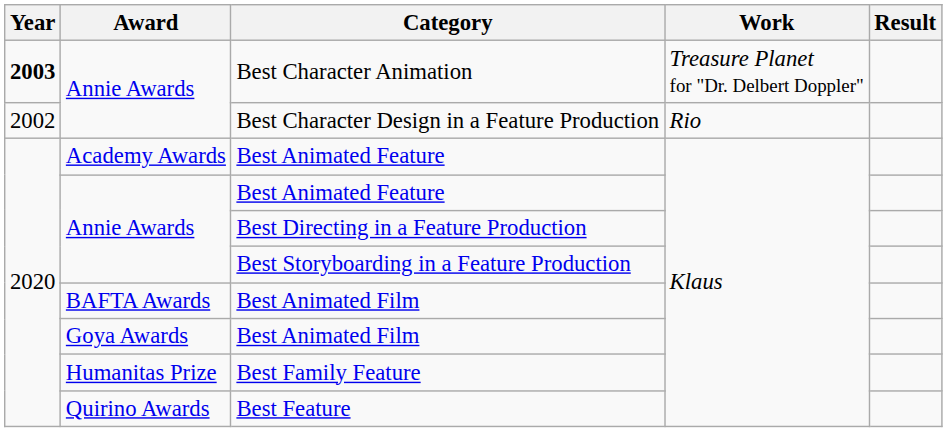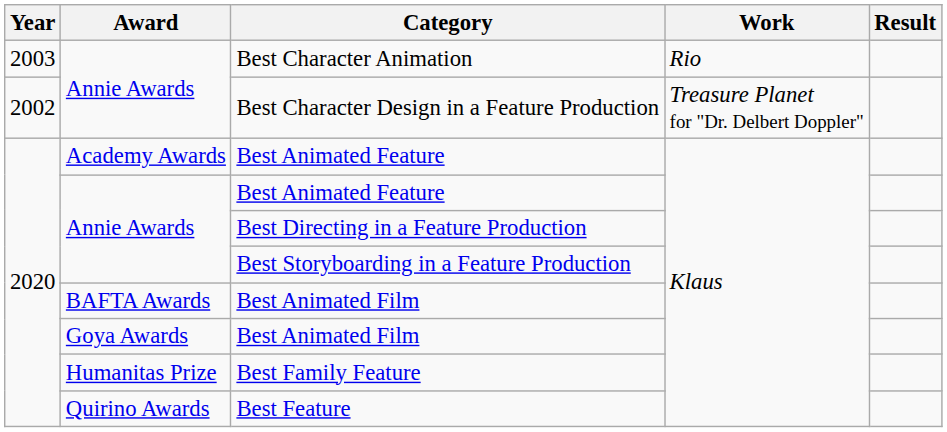 <table class="wikitable">
 <tr>
 <th>Year</th>
 <th>Award</th>
 <th>Category</th>
 <th>Work</th>
 <th>Result</th>
 </tr>
 <tr>
-<td><strong>2003</strong></td>
+<td>2003</td>
 <td rowspan="2"><a href='#'>Annie Awards</a></td>
 <td>Best Character Animation</td>
-<td><em>Treasure Planet</em><br><small>for "Dr. Delbert Doppler"</small></td>
+<td><em>Rio</em></td>
 <td></td>
 </tr>
 <tr>
 <td>2002</td>
 <td>Best Character Design in a Feature Production</td>
-<td><em>Rio</em></td>
+<td><em>Treasure Planet</em><br><small>for "Dr. Delbert Doppler"</small></td>
 <td></td>
 </tr>
 <tr>
 <td rowspan="8">2020</td>
 <td><a href='#'>Academy Awards</a></td>
 <td><a href='#'>Best Animated Feature</a></td>
 <td rowspan="8"><em>Klaus</em></td>
 <td></td>
 </tr>
 <tr>
 <td rowspan="3"><a href='#'>Annie Awards</a></td>
 <td><a href='#'>Best Animated Feature</a></td>
 <td></td>
 </tr>
 <tr>
 <td><a href='#'>Best Directing in a Feature Production</a></td>
 <td></td>
 </tr>
 <tr>
 <td><a href='#'>Best Storyboarding in a Feature Production</a></td>
 <td></td>
 </tr>
 <tr>
 <td><a href='#'>BAFTA Awards</a></td>
 <td><a href='#'>Best Animated Film</a></td>
 <td></td>
 </tr>
 <tr>
 <td><a href='#'>Goya Awards</a></td>
 <td><a href='#'>Best Animated Film</a></td>
 <td></td>
 </tr>
 <tr>
 <td><a href='#'>Humanitas Prize</a></td>
 <td Best Family Feature><a href='#'>Best Family Feature</a></td>
 <td></td>
 </tr>
 <tr>
 <td><a href='#'>Quirino Awards</a></td>
 <td Best Festure><a href='#'>Best Feature</a></td>
 <td></td>
 </tr>
 </table>
